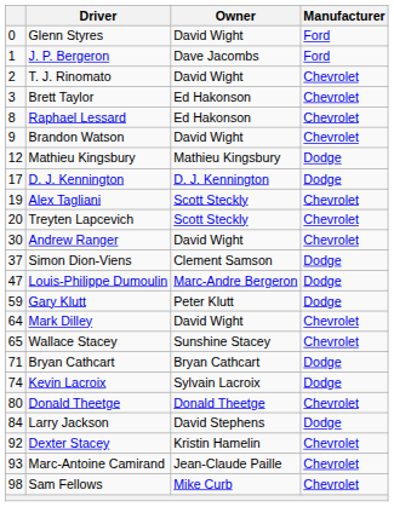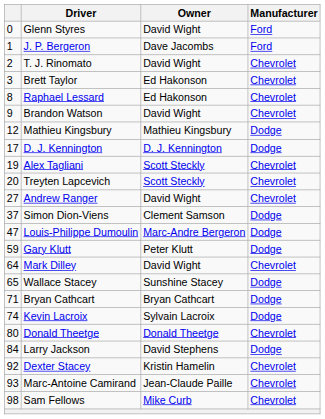 <table class="wikitable" style="font-size:95%">
 <tr>
 <th></th>
 <th>Driver</th>
 <th>Owner</th>
 <th>Manufacturer</th>
 </tr>
 <tr>
 <td>0</td>
 <td>Glenn Styres</td>
 <td>David Wight</td>
 <td><a href='#'>Ford</a></td>
 </tr>
 <tr>
 <td>1</td>
 <td><a href='#'>J. P. Bergeron</a></td>
 <td>Dave Jacombs</td>
 <td><a href='#'>Ford</a></td>
 </tr>
 <tr>
 <td>2</td>
 <td>T. J. Rinomato</td>
 <td>David Wight</td>
 <td><a href='#'>Chevrolet</a></td>
 </tr>
 <tr>
 <td>3</td>
 <td>Brett Taylor</td>
 <td>Ed Hakonson</td>
 <td><a href='#'>Chevrolet</a></td>
 </tr>
 <tr>
 <td>8</td>
 <td><a href='#'>Raphael Lessard</a></td>
 <td>Ed Hakonson</td>
 <td><a href='#'>Chevrolet</a></td>
 </tr>
 <tr>
 <td>9</td>
 <td>Brandon Watson</td>
 <td>David Wight</td>
 <td><a href='#'>Chevrolet</a></td>
 </tr>
 <tr>
 <td>12</td>
 <td>Mathieu Kingsbury</td>
 <td>Mathieu Kingsbury</td>
 <td><a href='#'>Dodge</a></td>
 </tr>
 <tr>
 <td>17</td>
 <td><a href='#'>D. J. Kennington</a></td>
 <td><a href='#'>D. J. Kennington</a></td>
 <td><a href='#'>Dodge</a></td>
 </tr>
 <tr>
 <td>19</td>
 <td><a href='#'>Alex Tagliani</a></td>
 <td><a href='#'>Scott Steckly</a></td>
 <td><a href='#'>Chevrolet</a></td>
 </tr>
 <tr>
 <td>20</td>
 <td>Treyten Lapcevich</td>
 <td><a href='#'>Scott Steckly</a></td>
 <td><a href='#'>Chevrolet</a></td>
 </tr>
 <tr>
-<td>30</td>
+<td>27</td>
 <td><a href='#'>Andrew Ranger</a></td>
 <td>David Wight</td>
 <td><a href='#'>Chevrolet</a></td>
 </tr>
 <tr>
 <td>37</td>
 <td>Simon Dion-Viens</td>
 <td>Clement Samson</td>
 <td><a href='#'>Dodge</a></td>
 </tr>
 <tr>
 <td>47</td>
 <td><a href='#'>Louis-Philippe Dumoulin</a></td>
 <td><a href='#'>Marc-Andre Bergeron</a></td>
 <td><a href='#'>Dodge</a></td>
 </tr>
 <tr>
 <td>59</td>
 <td><a href='#'>Gary Klutt</a></td>
 <td>Peter Klutt</td>
 <td><a href='#'>Dodge</a></td>
 </tr>
 <tr>
 <td>64</td>
 <td><a href='#'>Mark Dilley</a></td>
 <td>David Wight</td>
 <td><a href='#'>Chevrolet</a></td>
 </tr>
 <tr>
 <td>65</td>
 <td>Wallace Stacey</td>
 <td>Sunshine Stacey</td>
-<td><a href='#'>Chevrolet</a></td>
+<td><a href='#'>Dodge</a></td>
 </tr>
 <tr>
 <td>71</td>
 <td>Bryan Cathcart</td>
 <td>Bryan Cathcart</td>
 <td><a href='#'>Dodge</a></td>
 </tr>
 <tr>
 <td>74</td>
 <td><a href='#'>Kevin Lacroix</a></td>
 <td>Sylvain Lacroix</td>
 <td><a href='#'>Dodge</a></td>
 </tr>
 <tr>
 <td>80</td>
 <td><a href='#'>Donald Theetge</a></td>
 <td><a href='#'>Donald Theetge</a></td>
 <td><a href='#'>Chevrolet</a></td>
 </tr>
 <tr>
 <td>84</td>
 <td>Larry Jackson</td>
 <td>David Stephens</td>
 <td><a href='#'>Dodge</a></td>
 </tr>
 <tr>
 <td>92</td>
 <td><a href='#'>Dexter Stacey</a></td>
 <td>Kristin Hamelin</td>
 <td><a href='#'>Chevrolet</a></td>
 </tr>
 <tr>
 <td>93</td>
 <td>Marc-Antoine Camirand</td>
 <td>Jean-Claude Paille</td>
 <td><a href='#'>Chevrolet</a></td>
 </tr>
 <tr>
 <td>98</td>
 <td>Sam Fellows</td>
 <td><a href='#'>Mike Curb</a></td>
 <td><a href='#'>Chevrolet</a></td>
 </tr>
 <tr>
 <th colspan="7"></th>
 </tr>
 </table>
